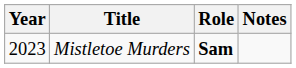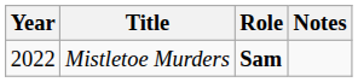 <table class="wikitable">
 <tr>
 <th>Year</th>
 <th>Title</th>
 <th>Role</th>
 <th>Notes</th>
 </tr>
 <tr>
-<td>2023</td>
+<td>2022</td>
 <td><em>Mistletoe Murders</em></td>
 <td><strong>Sam</strong></td>
 <td></td>
 </tr>
 </table>
